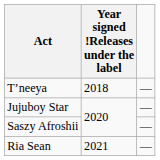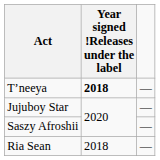 <table class="wikitable">
 <tr>
 <th>Act</th>
 <th>Year<br> signed<br>!Releases<br> under the<br> label</th>
 </tr>
 <tr>
 <td>T’neeya</td>
-<td>2018</td>
+<td><strong>2018</strong></td>
 <td>—</td>
 </tr>
 <tr>
 <td>Jujuboy Star</td>
 <td rowspan="2">2020</td>
 <td>—</td>
 </tr>
 <tr>
 <td>Saszy Afroshii</td>
 <td>—</td>
 </tr>
 <tr>
 <td>Ria Sean</td>
-<td rowspan="1">2021</td>
+<td rowspan="1">2018</td>
 <td>—</td>
 </tr>
 </table>
